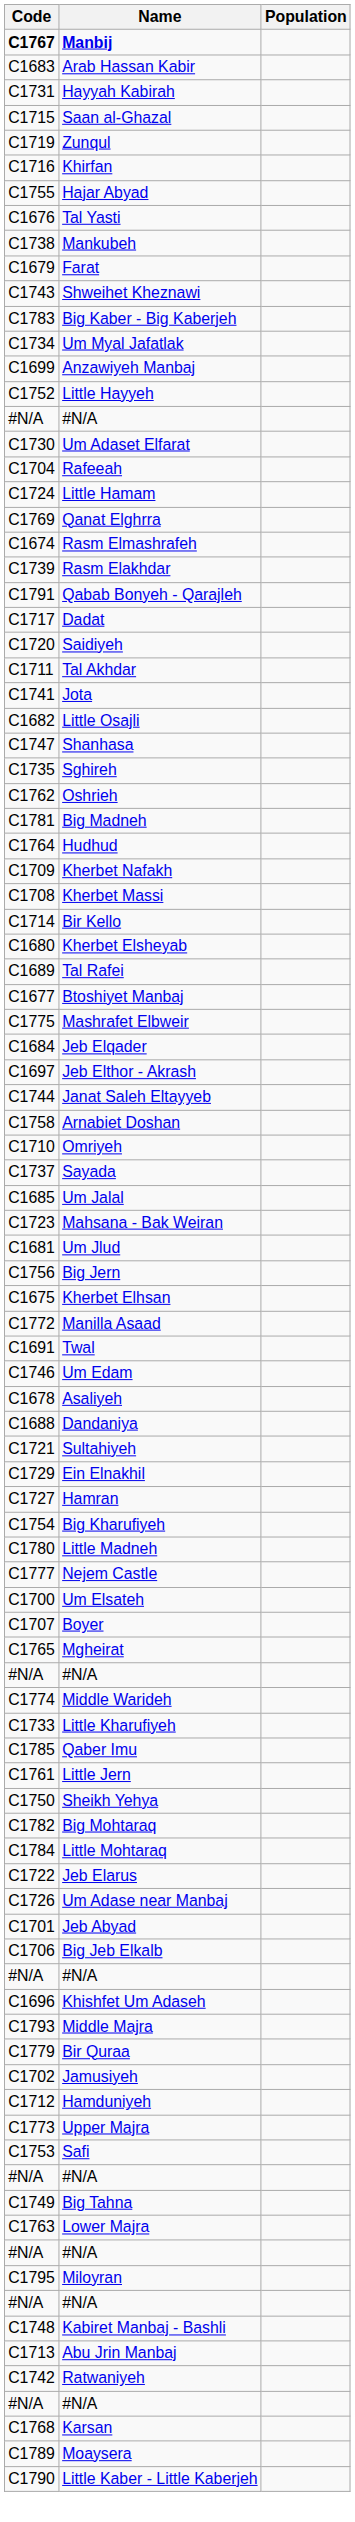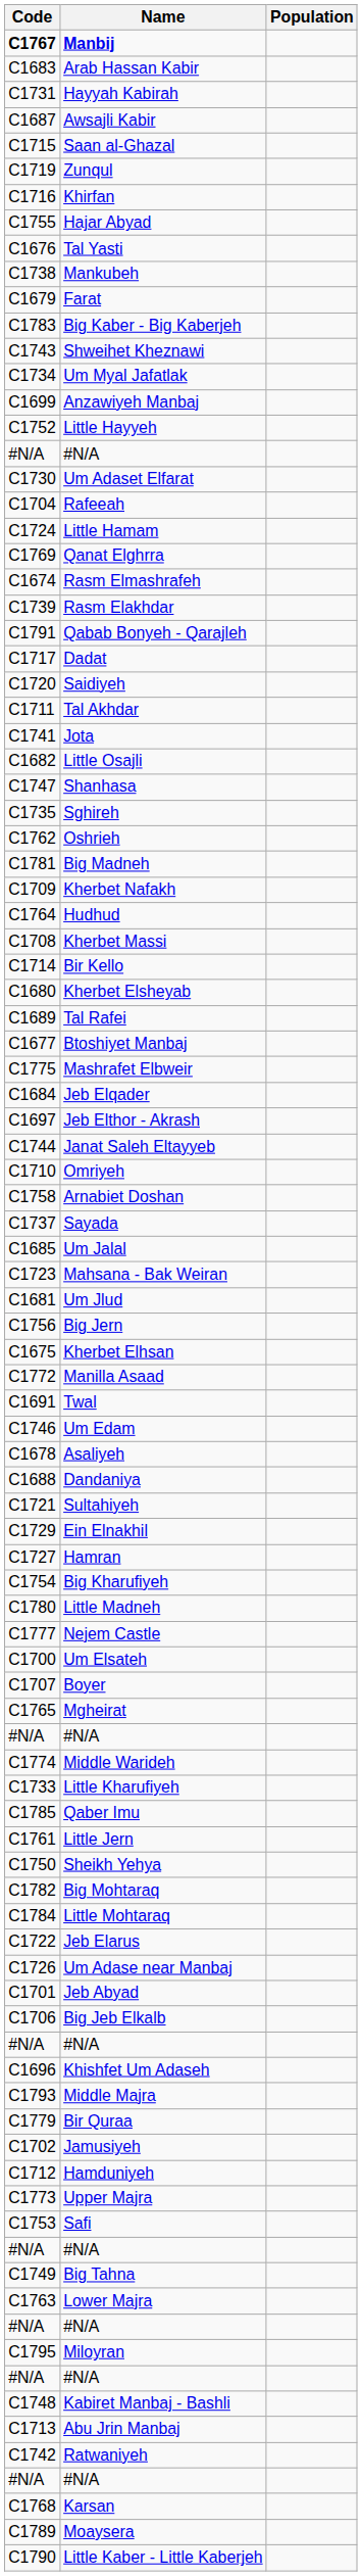 <table class="wikitable sortable">
 <tr>
 <th>Code</th>
 <th>Name</th>
 <th>Population</th>
 </tr>
 <tr>
 <td><strong>C1767</strong></td>
 <td><strong><a href='#'>Manbij</a></strong></td>
 <td align=right><strong></strong></td>
 </tr>
 <tr>
 <td>C1683</td>
 <td><a href='#'>Arab Hassan Kabir</a></td>
 <td align=right></td>
 </tr>
 <tr>
 <td>C1731</td>
 <td><a href='#'>Hayyah Kabirah</a></td>
+<td align=right></td>
+</tr>
+<tr>
+<td>C1687</td>
+<td><a href='#'>Awsajli Kabir</a></td>
 <td align=right></td>
 </tr>
 <tr>
 <td>C1715</td>
 <td><a href='#'>Saan al-Ghazal</a></td>
 <td align=right></td>
 </tr>
 <tr>
 <td>C1719</td>
 <td><a href='#'>Zunqul</a></td>
 <td align=right></td>
 </tr>
 <tr>
 <td>C1716</td>
 <td><a href='#'>Khirfan</a></td>
 <td align=right></td>
 </tr>
 <tr>
 <td>C1755</td>
 <td><a href='#'>Hajar Abyad</a></td>
 <td align=right></td>
 </tr>
 <tr>
 <td>C1676</td>
 <td><a href='#'>Tal Yasti</a></td>
 <td align=right></td>
 </tr>
 <tr>
 <td>C1738</td>
 <td><a href='#'>Mankubeh</a></td>
 <td align=right></td>
 </tr>
 <tr>
 <td>C1679</td>
 <td><a href='#'>Farat</a></td>
 <td align=right></td>
 </tr>
 <tr>
-<td>C1743</td>
-<td><a href='#'>Shweihet Kheznawi</a></td>
+<td>C1783</td>
+<td><a href='#'>Big Kaber - Big Kaberjeh</a></td>
 <td align=right></td>
 </tr>
 <tr>
-<td>C1783</td>
-<td><a href='#'>Big Kaber - Big Kaberjeh</a></td>
+<td>C1743</td>
+<td><a href='#'>Shweihet Kheznawi</a></td>
 <td align=right></td>
 </tr>
 <tr>
 <td>C1734</td>
 <td><a href='#'>Um Myal Jafatlak</a></td>
 <td align=right></td>
 </tr>
 <tr>
 <td>C1699</td>
 <td><a href='#'>Anzawiyeh Manbaj</a></td>
 <td align=right></td>
 </tr>
 <tr>
 <td>C1752</td>
 <td><a href='#'>Little Hayyeh</a></td>
 <td align=right></td>
 </tr>
 <tr>
 <td>#N/A</td>
 <td>#N/A</td>
 <td align=right></td>
 </tr>
 <tr>
 <td>C1730</td>
 <td><a href='#'>Um Adaset Elfarat</a></td>
 <td align=right></td>
 </tr>
 <tr>
 <td>C1704</td>
 <td><a href='#'>Rafeeah</a></td>
 <td align=right></td>
 </tr>
 <tr>
 <td>C1724</td>
 <td><a href='#'>Little Hamam</a></td>
 <td align=right></td>
 </tr>
 <tr>
 <td>C1769</td>
 <td><a href='#'>Qanat Elghrra</a></td>
 <td align=right></td>
 </tr>
 <tr>
 <td>C1674</td>
 <td><a href='#'>Rasm Elmashrafeh</a></td>
 <td align=right></td>
 </tr>
 <tr>
 <td>C1739</td>
 <td><a href='#'>Rasm Elakhdar</a></td>
 <td align=right></td>
 </tr>
 <tr>
 <td>C1791</td>
 <td><a href='#'>Qabab Bonyeh - Qarajleh</a></td>
 <td align=right></td>
 </tr>
 <tr>
 <td>C1717</td>
 <td><a href='#'>Dadat</a></td>
 <td align=right></td>
 </tr>
 <tr>
 <td>C1720</td>
 <td><a href='#'>Saidiyeh</a></td>
 <td align=right></td>
 </tr>
 <tr>
 <td>C1711</td>
 <td><a href='#'>Tal Akhdar</a></td>
 <td align=right></td>
 </tr>
 <tr>
 <td>C1741</td>
 <td><a href='#'>Jota</a></td>
 <td align=right></td>
 </tr>
 <tr>
 <td>C1682</td>
 <td><a href='#'>Little Osajli</a></td>
 <td align=right></td>
 </tr>
 <tr>
 <td>C1747</td>
 <td><a href='#'>Shanhasa</a></td>
 <td align=right></td>
 </tr>
 <tr>
 <td>C1735</td>
 <td><a href='#'>Sghireh</a></td>
 <td align=right></td>
 </tr>
 <tr>
 <td>C1762</td>
 <td><a href='#'>Oshrieh</a></td>
 <td align=right></td>
 </tr>
 <tr>
 <td>C1781</td>
 <td><a href='#'>Big Madneh</a></td>
 <td align=right></td>
 </tr>
 <tr>
-<td>C1764</td>
-<td><a href='#'>Hudhud</a></td>
+<td>C1709</td>
+<td><a href='#'>Kherbet Nafakh</a></td>
 <td align=right></td>
 </tr>
 <tr>
-<td>C1709</td>
-<td><a href='#'>Kherbet Nafakh</a></td>
+<td>C1764</td>
+<td><a href='#'>Hudhud</a></td>
 <td align=right></td>
 </tr>
 <tr>
 <td>C1708</td>
 <td><a href='#'>Kherbet Massi</a></td>
 <td align=right></td>
 </tr>
 <tr>
 <td>C1714</td>
 <td><a href='#'>Bir Kello</a></td>
 <td align=right></td>
 </tr>
 <tr>
 <td>C1680</td>
 <td><a href='#'>Kherbet Elsheyab</a></td>
 <td align=right></td>
 </tr>
 <tr>
 <td>C1689</td>
 <td><a href='#'>Tal Rafei</a></td>
 <td align=right></td>
 </tr>
 <tr>
 <td>C1677</td>
 <td><a href='#'>Btoshiyet Manbaj</a></td>
 <td align=right></td>
 </tr>
 <tr>
 <td>C1775</td>
 <td><a href='#'>Mashrafet Elbweir</a></td>
 <td align=right></td>
 </tr>
 <tr>
 <td>C1684</td>
 <td><a href='#'>Jeb Elqader</a></td>
 <td align=right></td>
 </tr>
 <tr>
 <td>C1697</td>
 <td><a href='#'>Jeb Elthor - Akrash</a></td>
 <td align=right></td>
 </tr>
 <tr>
 <td>C1744</td>
 <td><a href='#'>Janat Saleh Eltayyeb</a></td>
 <td align=right></td>
 </tr>
 <tr>
-<td>C1758</td>
-<td><a href='#'>Arnabiet Doshan</a></td>
+<td>C1710</td>
+<td><a href='#'>Omriyeh</a></td>
 <td align=right></td>
 </tr>
 <tr>
-<td>C1710</td>
-<td><a href='#'>Omriyeh</a></td>
+<td>C1758</td>
+<td><a href='#'>Arnabiet Doshan</a></td>
 <td align=right></td>
 </tr>
 <tr>
 <td>C1737</td>
 <td><a href='#'>Sayada</a></td>
 <td align=right></td>
 </tr>
 <tr>
 <td>C1685</td>
 <td><a href='#'>Um Jalal</a></td>
 <td align=right></td>
 </tr>
 <tr>
 <td>C1723</td>
 <td><a href='#'>Mahsana - Bak Weiran</a></td>
 <td align=right></td>
 </tr>
 <tr>
 <td>C1681</td>
 <td><a href='#'>Um Jlud</a></td>
 <td align=right></td>
 </tr>
 <tr>
 <td>C1756</td>
 <td><a href='#'>Big Jern</a></td>
 <td align=right></td>
 </tr>
 <tr>
 <td>C1675</td>
 <td><a href='#'>Kherbet Elhsan</a></td>
 <td align=right></td>
 </tr>
 <tr>
 <td>C1772</td>
 <td><a href='#'>Manilla Asaad</a></td>
 <td align=right></td>
 </tr>
 <tr>
 <td>C1691</td>
 <td><a href='#'>Twal</a></td>
 <td align=right></td>
 </tr>
 <tr>
 <td>C1746</td>
 <td><a href='#'>Um Edam</a></td>
 <td align=right></td>
 </tr>
 <tr>
 <td>C1678</td>
 <td><a href='#'>Asaliyeh</a></td>
 <td align=right></td>
 </tr>
 <tr>
 <td>C1688</td>
 <td><a href='#'>Dandaniya</a></td>
 <td align=right></td>
 </tr>
 <tr>
 <td>C1721</td>
 <td><a href='#'>Sultahiyeh</a></td>
 <td align=right></td>
 </tr>
 <tr>
 <td>C1729</td>
 <td><a href='#'>Ein Elnakhil</a></td>
 <td align=right></td>
 </tr>
 <tr>
 <td>C1727</td>
 <td><a href='#'>Hamran</a></td>
 <td align=right></td>
 </tr>
 <tr>
 <td>C1754</td>
 <td><a href='#'>Big Kharufiyeh</a></td>
 <td align=right></td>
 </tr>
 <tr>
 <td>C1780</td>
 <td><a href='#'>Little Madneh</a></td>
 <td align=right></td>
 </tr>
 <tr>
 <td>C1777</td>
 <td><a href='#'>Nejem Castle</a></td>
 <td align=right></td>
 </tr>
 <tr>
 <td>C1700</td>
 <td><a href='#'>Um Elsateh</a></td>
 <td align=right></td>
 </tr>
 <tr>
 <td>C1707</td>
 <td><a href='#'>Boyer</a></td>
 <td align=right></td>
 </tr>
 <tr>
 <td>C1765</td>
 <td><a href='#'>Mgheirat</a></td>
 <td align=right></td>
 </tr>
 <tr>
 <td>#N/A</td>
 <td>#N/A</td>
 <td align=right></td>
 </tr>
 <tr>
 <td>C1774</td>
 <td><a href='#'>Middle Warideh</a></td>
 <td align=right></td>
 </tr>
 <tr>
 <td>C1733</td>
 <td><a href='#'>Little Kharufiyeh</a></td>
 <td align=right></td>
 </tr>
 <tr>
 <td>C1785</td>
 <td><a href='#'>Qaber Imu</a></td>
 <td align=right></td>
 </tr>
 <tr>
 <td>C1761</td>
 <td><a href='#'>Little Jern</a></td>
 <td align=right></td>
 </tr>
 <tr>
 <td>C1750</td>
 <td><a href='#'>Sheikh Yehya</a></td>
 <td align=right></td>
 </tr>
 <tr>
 <td>C1782</td>
 <td><a href='#'>Big Mohtaraq</a></td>
 <td align=right></td>
 </tr>
 <tr>
 <td>C1784</td>
 <td><a href='#'>Little Mohtaraq</a></td>
 <td align=right></td>
 </tr>
 <tr>
 <td>C1722</td>
 <td><a href='#'>Jeb Elarus</a></td>
 <td align=right></td>
 </tr>
 <tr>
 <td>C1726</td>
 <td><a href='#'>Um Adase near Manbaj</a></td>
 <td align=right></td>
 </tr>
 <tr>
 <td>C1701</td>
 <td><a href='#'>Jeb Abyad</a></td>
 <td align=right></td>
 </tr>
 <tr>
 <td>C1706</td>
 <td><a href='#'>Big Jeb Elkalb</a></td>
 <td align=right></td>
 </tr>
 <tr>
 <td>#N/A</td>
 <td>#N/A</td>
 <td align=right></td>
 </tr>
 <tr>
 <td>C1696</td>
 <td><a href='#'>Khishfet Um Adaseh</a></td>
 <td align=right></td>
 </tr>
 <tr>
 <td>C1793</td>
 <td><a href='#'>Middle Majra</a></td>
 <td align=right></td>
 </tr>
 <tr>
 <td>C1779</td>
 <td><a href='#'>Bir Quraa</a></td>
 <td align=right></td>
 </tr>
 <tr>
 <td>C1702</td>
 <td><a href='#'>Jamusiyeh</a></td>
 <td align=right></td>
 </tr>
 <tr>
 <td>C1712</td>
 <td><a href='#'>Hamduniyeh</a></td>
 <td align=right></td>
 </tr>
 <tr>
 <td>C1773</td>
 <td><a href='#'>Upper Majra</a></td>
 <td align=right></td>
 </tr>
 <tr>
 <td>C1753</td>
 <td><a href='#'>Safi</a></td>
 <td align=right></td>
 </tr>
 <tr>
 <td>#N/A</td>
 <td>#N/A</td>
 <td align=right></td>
 </tr>
 <tr>
 <td>C1749</td>
 <td><a href='#'>Big Tahna</a></td>
 <td align=right></td>
 </tr>
 <tr>
 <td>C1763</td>
 <td><a href='#'>Lower Majra</a></td>
 <td align=right></td>
 </tr>
 <tr>
 <td>#N/A</td>
 <td>#N/A</td>
 <td align=right></td>
 </tr>
 <tr>
 <td>C1795</td>
 <td><a href='#'>Miloyran</a></td>
 <td align=right></td>
 </tr>
 <tr>
 <td>#N/A</td>
 <td>#N/A</td>
 <td align=right></td>
 </tr>
 <tr>
 <td>C1748</td>
 <td><a href='#'>Kabiret Manbaj - Bashli</a></td>
 <td align=right></td>
 </tr>
 <tr>
 <td>C1713</td>
 <td><a href='#'>Abu Jrin Manbaj</a></td>
 <td align=right></td>
 </tr>
 <tr>
 <td>C1742</td>
 <td><a href='#'>Ratwaniyeh</a></td>
 <td align=right></td>
 </tr>
 <tr>
 <td>#N/A</td>
 <td>#N/A</td>
 <td align=right></td>
 </tr>
 <tr>
 <td>C1768</td>
 <td><a href='#'>Karsan</a></td>
 <td align=right></td>
 </tr>
 <tr>
 <td>C1789</td>
 <td><a href='#'>Moaysera</a></td>
 <td align=right></td>
 </tr>
 <tr>
 <td>C1790</td>
 <td><a href='#'>Little Kaber - Little Kaberjeh</a></td>
 <td align=right></td>
 </tr>
 </table>
